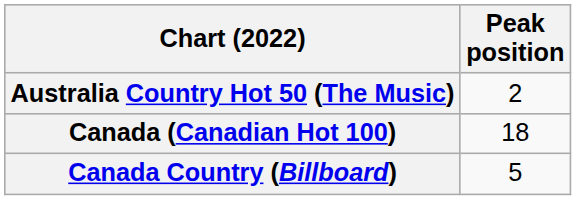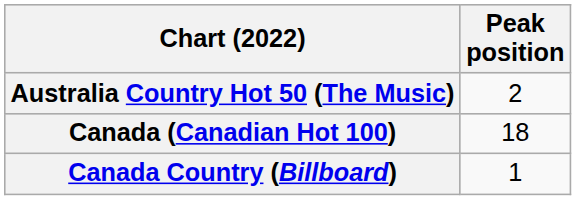 <table class="wikitable sortable plainrowheaders" style="text-align:center;">
 <tr>
 <th>Chart (2022)</th>
 <th>Peak<br>position</th>
 </tr>
 <tr>
 <th scope="row">Australia <a href='#'>Country Hot 50</a> (<a href='#'>The Music</a>)</th>
 <td align="center">2</td>
 </tr>
 <tr>
 <th scope="row">Canada (<a href='#'>Canadian Hot 100</a>)</th>
 <td>18</td>
 </tr>
 <tr>
 <th scope="row"><a href='#'>Canada Country</a> (<a href='#'><em>Billboard</em></a>)</th>
-<td>5</td>
+<td>1</td>
 </tr>
 </table>
